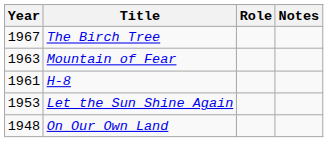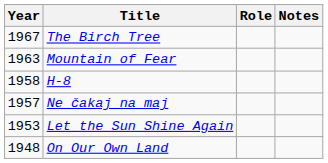 <table class="wikitable sortable">
 <tr>
 <th>Year</th>
 <th>Title</th>
 <th>Role</th>
 <th class="unsortable">Notes</th>
 </tr>
 <tr>
 <td>1967</td>
 <td><em><a href='#'>The Birch Tree</a></em></td>
 <td></td>
 <td></td>
 </tr>
 <tr>
 <td>1963</td>
 <td><em><a href='#'>Mountain of Fear</a></em></td>
 <td></td>
 <td></td>
 </tr>
 <tr Mountain of Fear>
-<td>1961</td>
+<td>1958</td>
 <td><em><a href='#'>H-8</a></em></td>
+<td></td>
+<td></td>
+</tr>
+<tr>
+<td>1957</td>
+<td><em><a href='#'>Ne čakaj na maj</a></em></td>
 <td></td>
 <td></td>
 </tr>
 <tr>
 <td>1953</td>
 <td><em><a href='#'>Let the Sun Shine Again</a></em></td>
 <td></td>
 <td></td>
 </tr>
 <tr>
 <td>1948</td>
 <td><em><a href='#'>On Our Own Land</a></em></td>
 <td></td>
 <td></td>
 </tr>
 </table>
